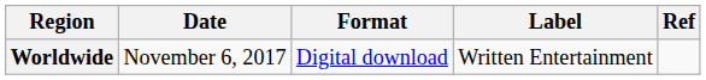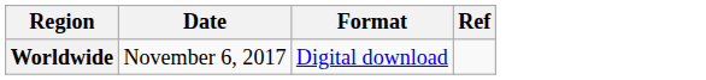 <table class="wikitable plainrowheaders">
 <tr>
 <th>Region</th>
 <th>Date</th>
 <th>Format</th>
-<th>Label</th>
 <th>Ref</th>
 </tr>
 <tr>
 <th scope="row">Worldwide</th>
 <td>November 6, 2017</td>
 <td><a href='#'>Digital download</a></td>
-<td>Written Entertainment</td>
 <td></td>
 </tr>
 </table>
